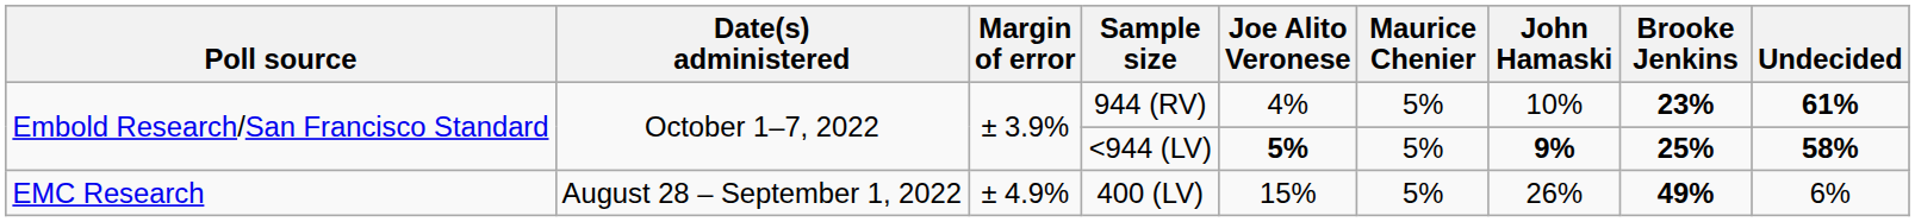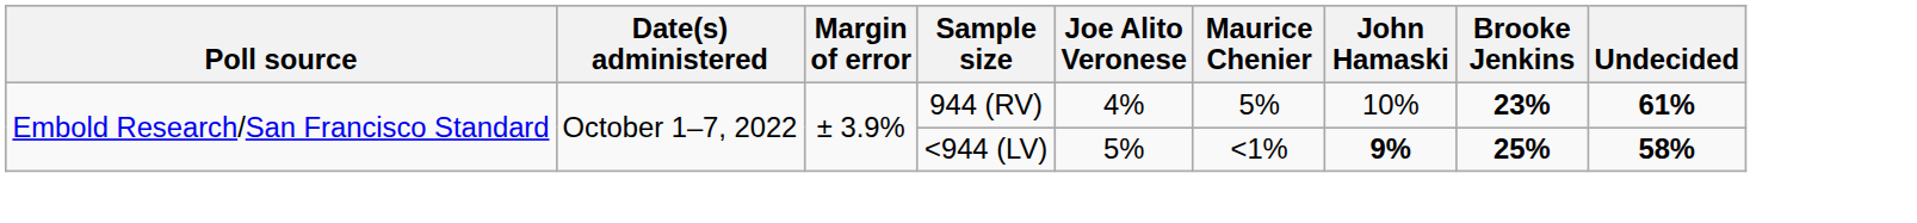 <table class="wikitable" style="font-size:90%;text-align:center;">
 <tr style="vertical-align:bottom">
 <th>Poll source</th>
 <th>Date(s)<br>administered</th>
 <th>Margin<br>of error</th>
 <th>Sample<br>size</th>
 <th style="width:60px;">Joe Alito<br>Veronese</th>
 <th style="width:60px;">Maurice<br>Chenier</th>
 <th style="width:60px;">John<br>Hamaski</th>
 <th style="width:60px;">Brooke<br>Jenkins</th>
 <th>Undecided</th>
 </tr>
 <tr>
 <td style="text-align:left;" rowspan="2"><a href='#'>Embold Research</a>/<a href='#'>San Francisco Standard</a></td>
 <td rowspan="2">October 1–7, 2022</td>
 <td rowspan="2">± 3.9%</td>
 <td>944 (RV)</td>
 <td>4%</td>
 <td>5%</td>
 <td>10%</td>
 <td><strong>23%</strong></td>
 <td><strong>61%</strong></td>
 </tr>
 <tr>
 <td><944 (LV)</td>
-<td><strong>5%</strong></td>
 <td>5%</td>
+<td><1%</td>
 <td><strong>9%</strong></td>
 <td><strong>25%</strong></td>
 <td><strong>58%</strong></td>
 </tr>
-<tr>
-<td style="text-align:left;"><a href='#'>EMC Research</a></td>
-<td>August 28 – September 1, 2022</td>
-<td>± 4.9%</td>
-<td>400 (LV)</td>
-<td>15%</td>
-<td>5%</td>
-<td>26%</td>
-<td><strong>49%</strong></td>
-<td>6%</td>
-</tr>
 </table>
